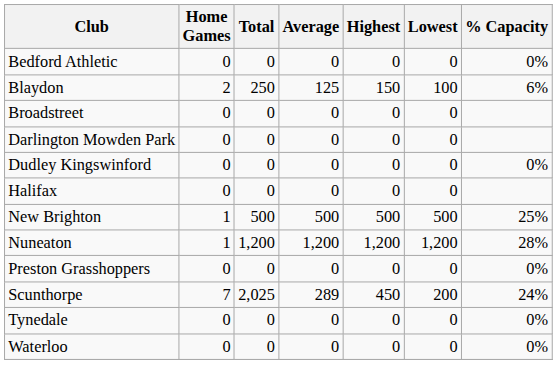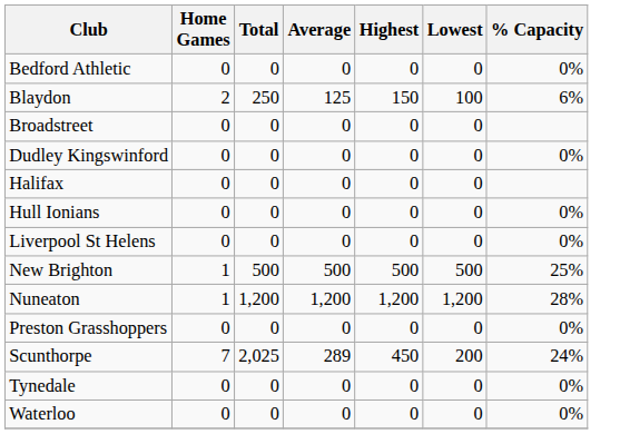 <table class="wikitable sortable" style="text-align:right">
 <tr>
 <th>Club</th>
 <th>Home<br>Games</th>
 <th>Total</th>
 <th>Average</th>
 <th>Highest</th>
 <th>Lowest</th>
 <th>% Capacity</th>
 </tr>
 <tr>
 <td style="text-align:left">Bedford Athletic</td>
 <td>0</td>
 <td>0</td>
 <td>0</td>
 <td>0</td>
 <td>0</td>
 <td>0%</td>
 </tr>
 <tr>
 <td style="text-align:left">Blaydon</td>
 <td>2</td>
 <td>250</td>
 <td>125</td>
 <td>150</td>
 <td>100</td>
 <td>6%</td>
 </tr>
 <tr>
 <td style="text-align:left">Broadstreet</td>
 <td>0</td>
 <td>0</td>
 <td>0</td>
 <td>0</td>
 <td>0</td>
 <td></td>
 </tr>
 <tr>
-<td style="text-align:left">Darlington Mowden Park</td>
-<td>0</td>
-<td>0</td>
-<td>0</td>
-<td>0</td>
-<td>0</td>
-<td></td>
-</tr>
-<tr>
 <td style="text-align:left">Dudley Kingswinford</td>
 <td>0</td>
 <td>0</td>
 <td>0</td>
 <td>0</td>
 <td>0</td>
 <td>0%</td>
 </tr>
 <tr>
 <td style="text-align:left">Halifax</td>
 <td>0</td>
 <td>0</td>
 <td>0</td>
 <td>0</td>
 <td>0</td>
 <td></td>
+</tr>
+<tr>
+<td style="text-align:left">Hull Ionians</td>
+<td>0</td>
+<td>0</td>
+<td>0</td>
+<td>0</td>
+<td>0</td>
+<td>0%</td>
+</tr>
+<tr>
+<td style="text-align:left">Liverpool St Helens</td>
+<td>0</td>
+<td>0</td>
+<td>0</td>
+<td>0</td>
+<td>0</td>
+<td>0%</td>
 </tr>
 <tr>
 <td style="text-align:left">New Brighton</td>
 <td>1</td>
 <td>500</td>
 <td>500</td>
 <td>500</td>
 <td>500</td>
 <td>25%</td>
 </tr>
 <tr>
 <td style="text-align:left">Nuneaton</td>
 <td>1</td>
 <td>1,200</td>
 <td>1,200</td>
 <td>1,200</td>
 <td>1,200</td>
 <td>28%</td>
 </tr>
 <tr>
 <td style="text-align:left">Preston Grasshoppers</td>
 <td>0</td>
 <td>0</td>
 <td>0</td>
 <td>0</td>
 <td>0</td>
 <td>0%</td>
 </tr>
 <tr>
 <td style="text-align:left">Scunthorpe</td>
 <td>7</td>
 <td>2,025</td>
 <td>289</td>
 <td>450</td>
 <td>200</td>
 <td>24%</td>
 </tr>
 <tr>
 <td style="text-align:left">Tynedale</td>
 <td>0</td>
 <td>0</td>
 <td>0</td>
 <td>0</td>
 <td>0</td>
 <td>0%</td>
 </tr>
 <tr>
 <td style="text-align:left">Waterloo</td>
 <td>0</td>
 <td>0</td>
 <td>0</td>
 <td>0</td>
 <td>0</td>
 <td>0%</td>
 </tr>
 <tr>
 </tr>
 </table>
